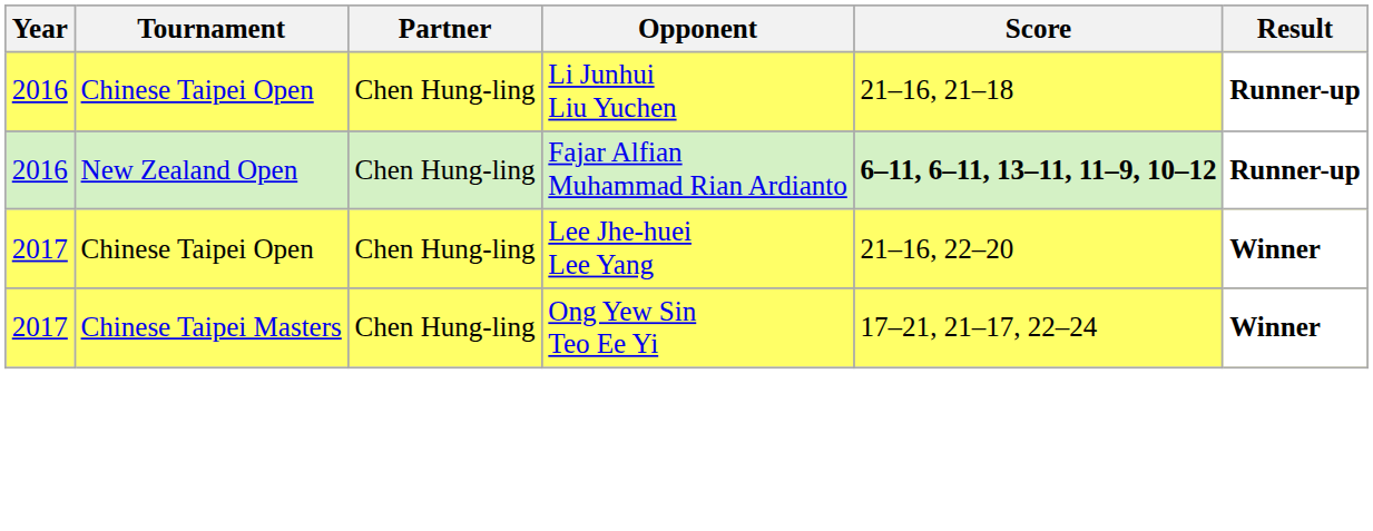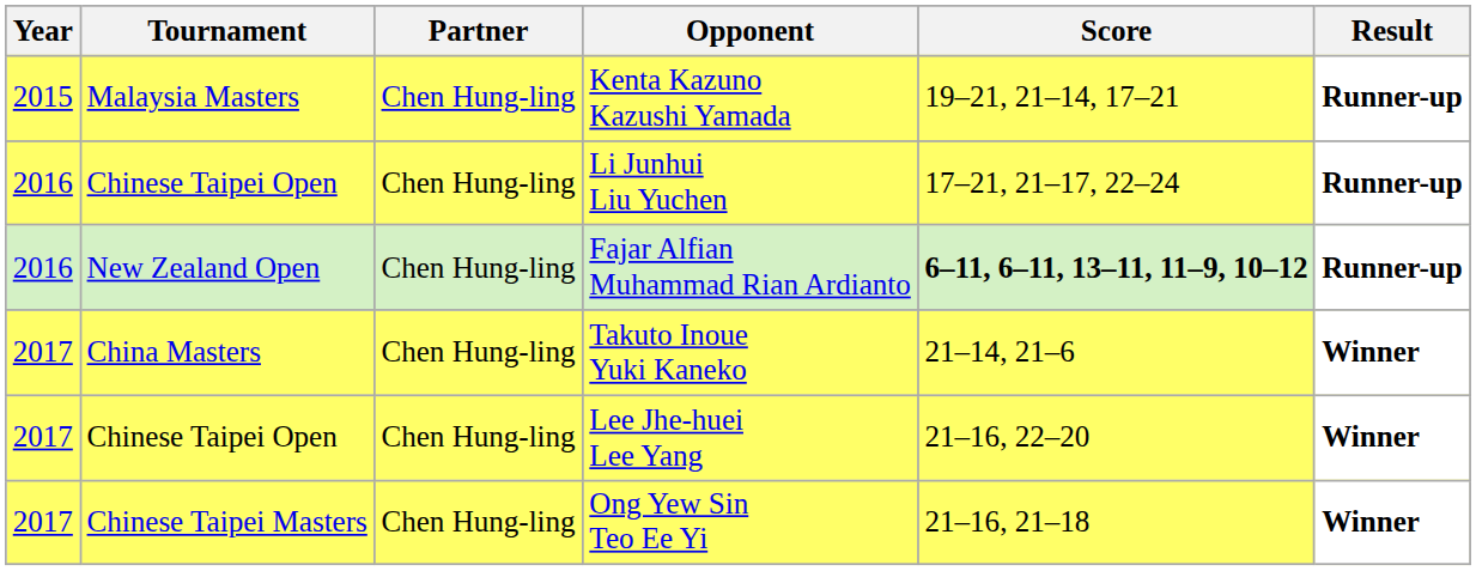 <table class="sortable wikitable" style="font-size: 90%;">
 <tr>
 <th>Year</th>
 <th>Tournament</th>
 <th>Partner</th>
 <th>Opponent</th>
 <th>Score</th>
 <th>Result</th>
 </tr>
 <tr style="background:#FFFF67">
+<td align="center"><a href='#'>2015</a></td>
+<td align="left"><a href='#'>Malaysia Masters</a></td>
+<td align="left"> <a href='#'>Chen Hung-ling</a></td>
+<td align="left"> <a href='#'>Kenta Kazuno</a><br> <a href='#'>Kazushi Yamada</a></td>
+<td align="left">19–21, 21–14, 17–21</td>
+<td style="text-align:left; background:white"> <strong>Runner-up</strong></td>
+</tr>
+<tr style="background:#FFFF67">
 <td align="center"><a href='#'>2016</a></td>
 <td align="left"><a href='#'>Chinese Taipei Open</a></td>
 <td align="left"> Chen Hung-ling</td>
 <td align="left"> <a href='#'>Li Junhui</a><br> <a href='#'>Liu Yuchen</a></td>
-<td align="left">21–16, 21–18</td>
+<td align="left">17–21, 21–17, 22–24</td>
 <td style="text-align:left; background:white"> <strong>Runner-up</strong></td>
 </tr>
 <tr style="background:#D4F1C5">
 <td align="center"><a href='#'>2016</a></td>
 <td align="left"><a href='#'>New Zealand Open</a></td>
 <td align="left"> Chen Hung-ling</td>
 <td align="left"> <a href='#'>Fajar Alfian</a><br> <a href='#'>Muhammad Rian Ardianto</a></td>
 <td align="left"><strong>6–11, 6–11, 13–11, 11–9, 10–12</strong></td>
 <td style="text-align:left; background:white"> <strong>Runner-up</strong></td>
+</tr>
+<tr style="background:#FFFF67">
+<td align="center"><a href='#'>2017</a></td>
+<td align="left"><a href='#'>China Masters</a></td>
+<td align="left"> Chen Hung-ling</td>
+<td align="left"> <a href='#'>Takuto Inoue</a><br> <a href='#'>Yuki Kaneko</a></td>
+<td align="left">21–14, 21–6</td>
+<td style="text-align:left; background:white"> <strong>Winner</strong></td>
 </tr>
 <tr style="background:#FFFF67">
 <td align="center"><a href='#'>2017</a></td>
 <td align="left">Chinese Taipei Open</td>
 <td align="left"> Chen Hung-ling</td>
 <td align="left"> <a href='#'>Lee Jhe-huei</a><br> <a href='#'>Lee Yang</a></td>
 <td align="left">21–16, 22–20</td>
 <td style="text-align:left; background:white"> <strong>Winner</strong></td>
 </tr>
 <tr style="background:#FFFF67">
 <td align="center"><a href='#'>2017</a></td>
 <td align="left"><a href='#'>Chinese Taipei Masters</a></td>
 <td align="left"> Chen Hung-ling</td>
 <td align="left"> <a href='#'>Ong Yew Sin</a><br> <a href='#'>Teo Ee Yi</a></td>
-<td align="left">17–21, 21–17, 22–24</td>
+<td align="left">21–16, 21–18</td>
 <td style="text-align:left; background:white"> <strong>Winner</strong></td>
 </tr>
 </table>
